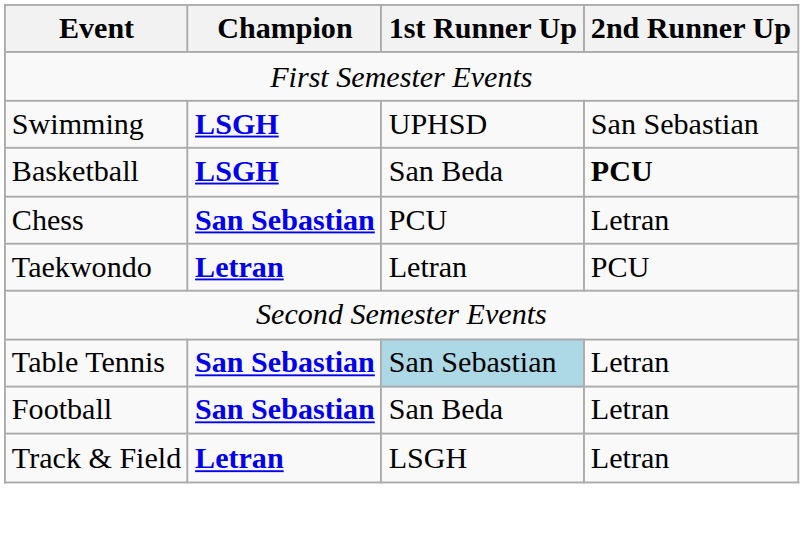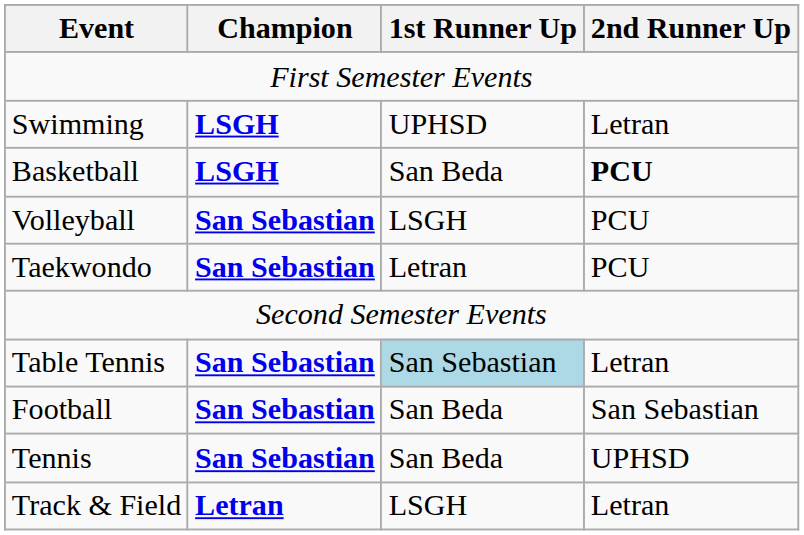 <table class="wikitable">
 <tr>
 <th>Event</th>
 <th>Champion</th>
 <th>1st Runner Up</th>
 <th>2nd Runner Up</th>
 </tr>
 <tr>
 <td colspan=4 align="center"><em>First Semester Events</em></td>
 </tr>
 <tr>
 <td>Swimming</td>
 <td><strong><a href='#'>LSGH</a></strong></td>
 <td>UPHSD</td>
-<td>San Sebastian</td>
+<td>Letran</td>
 </tr>
 <tr>
 <td>Basketball</td>
 <td><strong><a href='#'>LSGH</a></strong></td>
 <td>San Beda</td>
 <td><strong>PCU</strong></td>
 </tr>
 <tr>
-<td>Chess</td>
+<td>Volleyball</td>
 <td><strong><a href='#'>San Sebastian</a></strong></td>
+<td>LSGH</td>
 <td>PCU</td>
-<td>Letran</td>
 </tr>
 <tr>
 <td>Taekwondo</td>
-<td><strong><a href='#'>Letran</a></strong></td>
+<td><strong><a href='#'>San Sebastian</a></strong></td>
 <td>Letran</td>
 <td>PCU</td>
 </tr>
 <tr>
 <td colspan=4 align="center"><em>Second Semester Events</em></td>
 </tr>
 <tr>
 <td>Table Tennis</td>
 <td><strong><a href='#'>San Sebastian</a></strong></td>
 <td style="background: lightblue;">San Sebastian</td>
 <td>Letran</td>
 </tr>
 <tr>
 <td>Football</td>
 <td><strong><a href='#'>San Sebastian</a></strong></td>
 <td>San Beda</td>
-<td>Letran</td>
+<td>San Sebastian</td>
+</tr>
+<tr>
+<td>Tennis</td>
+<td><strong><a href='#'>San Sebastian</a></strong></td>
+<td>San Beda</td>
+<td>UPHSD</td>
 </tr>
 <tr>
 <td>Track & Field</td>
 <td><strong><a href='#'>Letran</a></strong></td>
 <td>LSGH</td>
 <td>Letran</td>
 </tr>
 </table>
